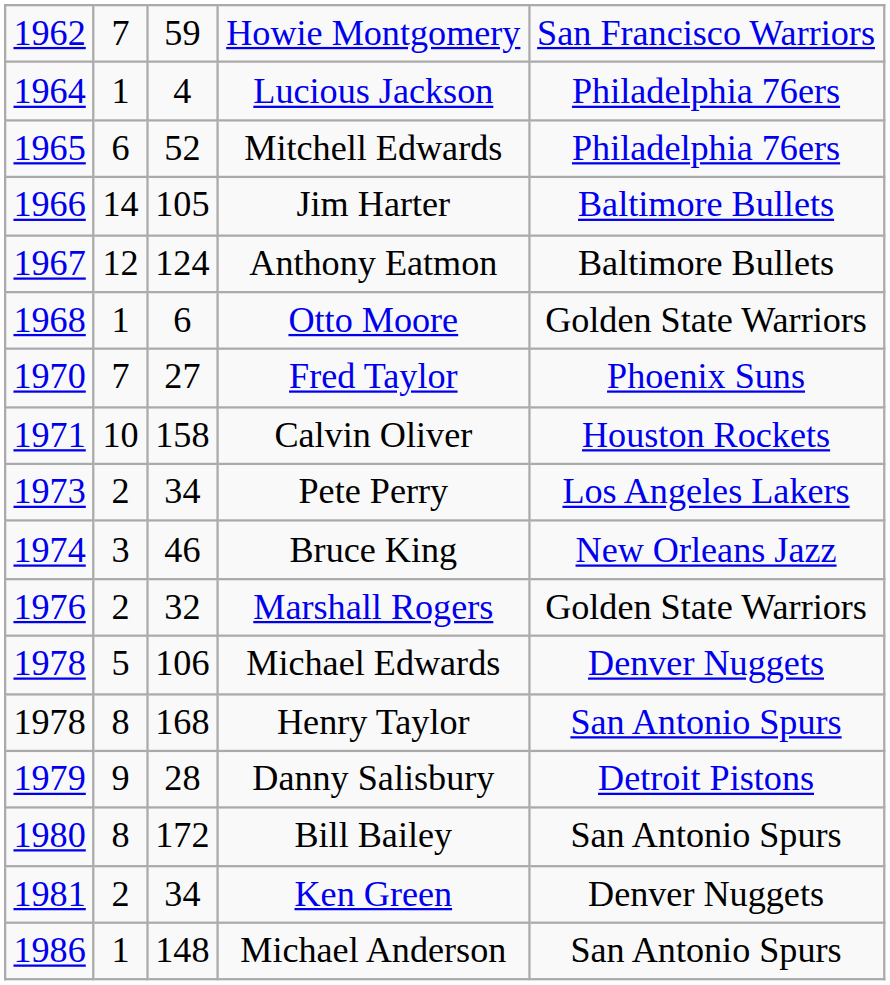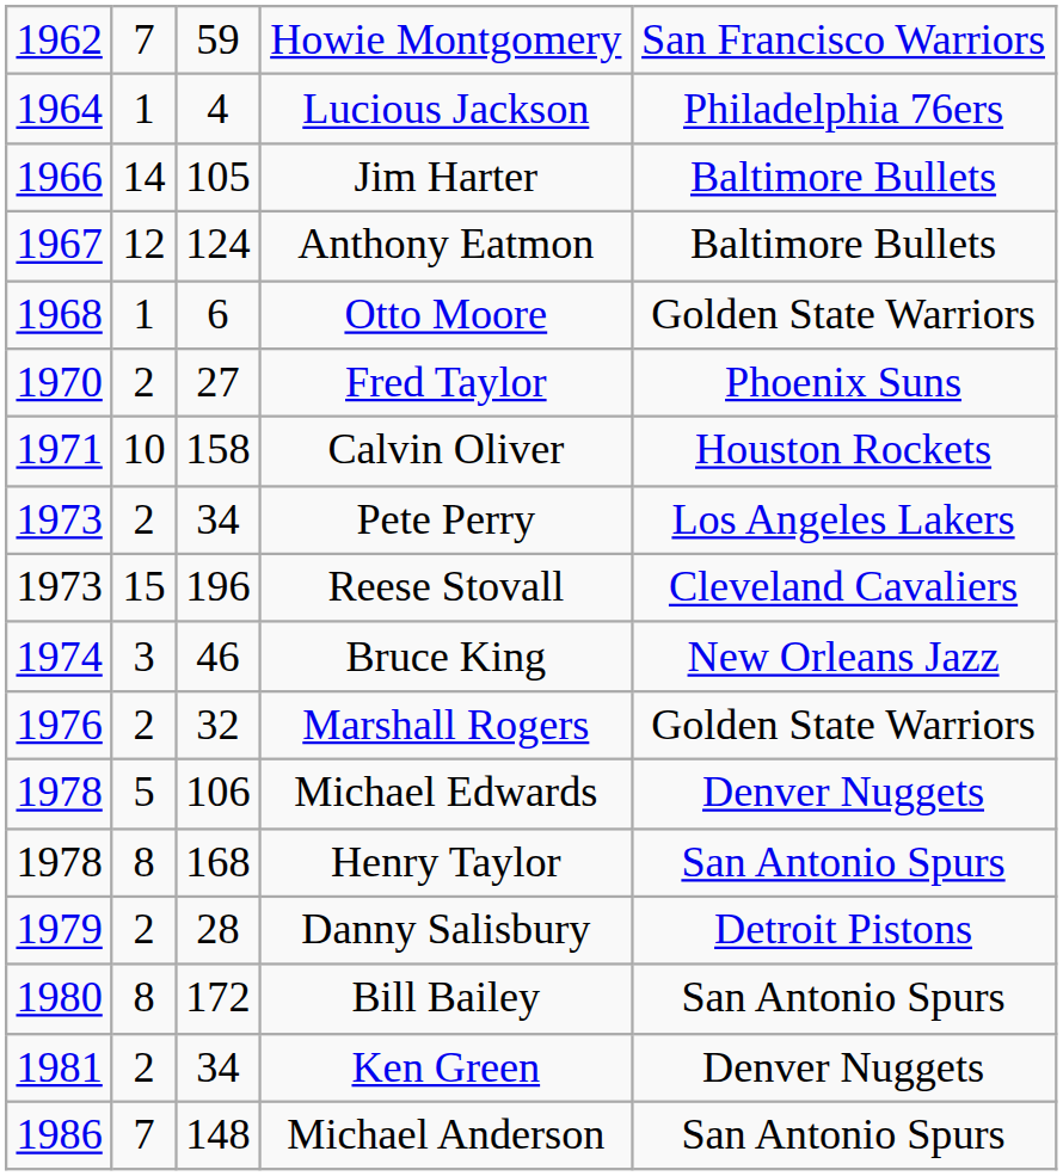 <table class="wikitable" style="text-align: center;">
 <tr>
 <td><a href='#'>1962</a></td>
 <td>7</td>
 <td>59</td>
 <td><a href='#'>Howie Montgomery</a></td>
 <td><a href='#'>San Francisco Warriors</a></td>
 </tr>
 <tr>
 <td><a href='#'>1964</a></td>
 <td>1</td>
 <td>4</td>
 <td><a href='#'>Lucious Jackson</a></td>
-<td><a href='#'>Philadelphia 76ers</a></td>
-</tr>
-<tr>
-<td><a href='#'>1965</a></td>
-<td>6</td>
-<td>52</td>
-<td>Mitchell Edwards</td>
 <td><a href='#'>Philadelphia 76ers</a></td>
 </tr>
 <tr>
 <td><a href='#'>1966</a></td>
 <td>14</td>
 <td>105</td>
 <td>Jim Harter</td>
 <td><a href='#'>Baltimore Bullets</a></td>
 </tr>
 <tr>
 <td><a href='#'>1967</a></td>
 <td>12</td>
 <td>124</td>
 <td>Anthony Eatmon</td>
 <td>Baltimore Bullets</td>
 </tr>
 <tr>
 <td><a href='#'>1968</a></td>
 <td>1</td>
 <td>6</td>
 <td><a href='#'>Otto Moore</a></td>
 <td>Golden State Warriors</td>
 </tr>
 <tr>
 <td><a href='#'>1970</a></td>
-<td>7</td>
+<td>2</td>
 <td>27</td>
 <td><a href='#'>Fred Taylor</a></td>
 <td><a href='#'>Phoenix Suns</a></td>
 </tr>
 <tr>
 <td><a href='#'>1971</a></td>
 <td>10</td>
 <td>158</td>
 <td>Calvin Oliver</td>
 <td><a href='#'>Houston Rockets</a></td>
 </tr>
 <tr>
 <td><a href='#'>1973</a></td>
 <td>2</td>
 <td>34</td>
 <td>Pete Perry</td>
 <td><a href='#'>Los Angeles Lakers</a></td>
+</tr>
+<tr>
+<td>1973</td>
+<td>15</td>
+<td>196</td>
+<td>Reese Stovall</td>
+<td><a href='#'>Cleveland Cavaliers</a></td>
 </tr>
 <tr>
 <td><a href='#'>1974</a></td>
 <td>3</td>
 <td>46</td>
 <td>Bruce King</td>
 <td><a href='#'>New Orleans Jazz</a></td>
 </tr>
 <tr>
 <td><a href='#'>1976</a></td>
 <td>2</td>
 <td>32</td>
 <td><a href='#'>Marshall Rogers</a></td>
 <td>Golden State Warriors</td>
 </tr>
 <tr>
 <td><a href='#'>1978</a></td>
 <td>5</td>
 <td>106</td>
 <td>Michael Edwards</td>
 <td><a href='#'>Denver Nuggets</a></td>
 </tr>
 <tr>
 <td>1978</td>
 <td>8</td>
 <td>168</td>
 <td>Henry Taylor</td>
 <td><a href='#'>San Antonio Spurs</a></td>
 </tr>
 <tr>
 <td><a href='#'>1979</a></td>
-<td>9</td>
+<td>2</td>
 <td>28</td>
 <td>Danny Salisbury</td>
 <td><a href='#'>Detroit Pistons</a></td>
 </tr>
 <tr>
 <td><a href='#'>1980</a></td>
 <td>8</td>
 <td>172</td>
 <td>Bill Bailey</td>
 <td>San Antonio Spurs</td>
 </tr>
 <tr>
 <td><a href='#'>1981</a></td>
 <td>2</td>
 <td>34</td>
 <td><a href='#'>Ken Green</a></td>
 <td>Denver Nuggets</td>
 </tr>
 <tr>
 <td><a href='#'>1986</a></td>
-<td>1</td>
+<td>7</td>
 <td>148</td>
 <td>Michael Anderson</td>
 <td>San Antonio Spurs</td>
 </tr>
 </table>
